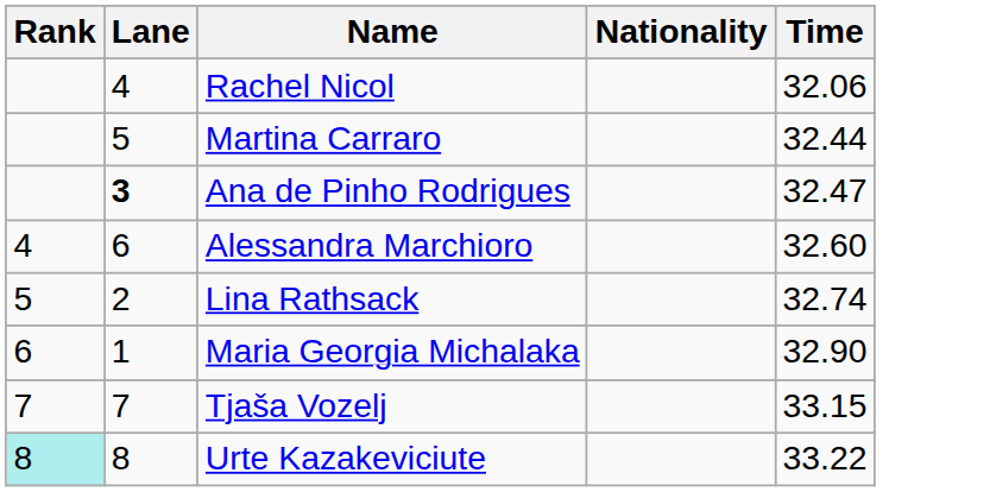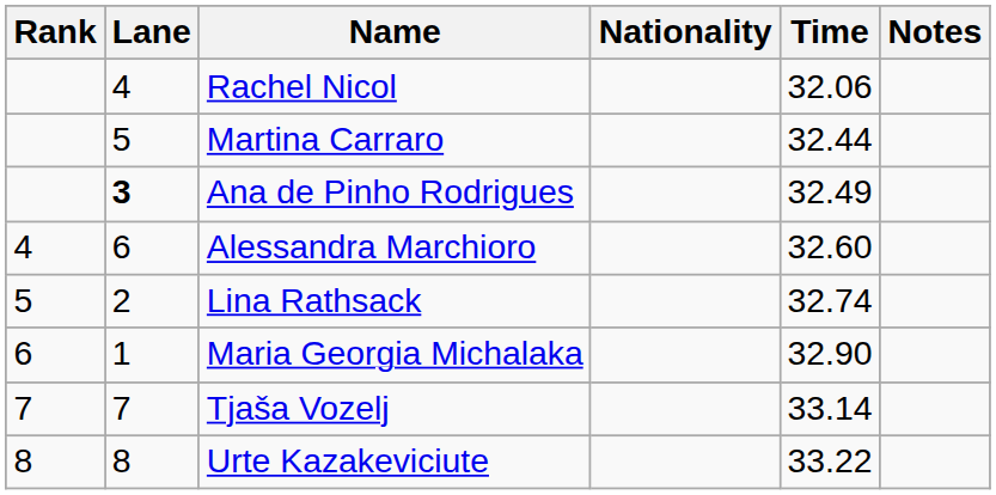 <table class="wikitable">
 <tr>
 <th>Rank</th>
 <th>Lane</th>
 <th>Name</th>
 <th>Nationality</th>
 <th>Time</th>
+<th>Notes</th>
 </tr>
 <tr>
 <td></td>
 <td>4</td>
 <td><a href='#'>Rachel Nicol</a></td>
 <td></td>
 <td>32.06</td>
+<td></td>
 </tr>
 <tr>
 <td></td>
 <td>5</td>
 <td><a href='#'>Martina Carraro</a></td>
 <td></td>
 <td>32.44</td>
+<td></td>
 </tr>
 <tr>
 <td></td>
 <td><strong>3</strong></td>
 <td><a href='#'>Ana de Pinho Rodrigues</a></td>
 <td></td>
-<td>32.47</td>
+<td>32.49</td>
+<td></td>
 </tr>
 <tr>
 <td>4</td>
 <td>6</td>
 <td><a href='#'>Alessandra Marchioro</a></td>
 <td></td>
 <td>32.60</td>
+<td></td>
 </tr>
 <tr>
 <td>5</td>
 <td>2</td>
 <td><a href='#'>Lina Rathsack</a></td>
 <td></td>
 <td>32.74</td>
+<td></td>
 </tr>
 <tr>
 <td>6</td>
 <td>1</td>
 <td><a href='#'>Maria Georgia Michalaka</a></td>
 <td></td>
 <td>32.90</td>
+<td></td>
 </tr>
 <tr>
 <td>7</td>
 <td>7</td>
 <td><a href='#'>Tjaša Vozelj</a></td>
 <td></td>
-<td>33.15</td>
+<td>33.14</td>
+<td></td>
 </tr>
 <tr>
-<td style="background: paleturquoise;">8</td>
+<td>8</td>
 <td>8</td>
 <td><a href='#'>Urte Kazakeviciute</a></td>
 <td></td>
 <td>33.22</td>
+<td></td>
 </tr>
 </table>
